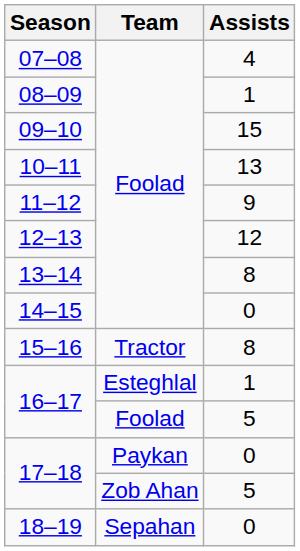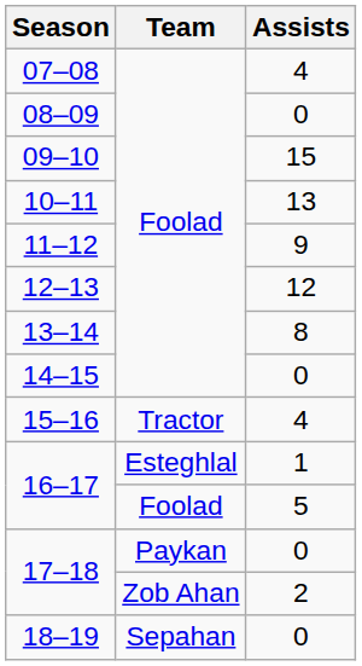 <table class="wikitable" style="text-align: center;">
 <tr>
 <th>Season</th>
 <th>Team</th>
 <th>Assists</th>
 </tr>
 <tr>
 <td><a href='#'>07–08</a></td>
 <td rowspan=8><a href='#'>Foolad</a></td>
 <td>4</td>
 </tr>
 <tr>
 <td><a href='#'>08–09</a></td>
-<td>1</td>
+<td>0</td>
 </tr>
 <tr>
 <td><a href='#'>09–10</a></td>
 <td>15</td>
 </tr>
 <tr>
 <td><a href='#'>10–11</a></td>
 <td>13</td>
 </tr>
 <tr>
 <td><a href='#'>11–12</a></td>
 <td>9</td>
 </tr>
 <tr>
 <td><a href='#'>12–13</a></td>
 <td>12</td>
 </tr>
 <tr>
 <td><a href='#'>13–14</a></td>
 <td>8</td>
 </tr>
 <tr>
 <td><a href='#'>14–15</a></td>
 <td>0</td>
 </tr>
 <tr>
 <td><a href='#'>15–16</a></td>
 <td><a href='#'>Tractor</a></td>
-<td>8</td>
+<td>4</td>
 </tr>
 <tr>
 <td rowspan=2><a href='#'>16–17</a></td>
 <td><a href='#'>Esteghlal</a></td>
 <td>1</td>
 </tr>
 <tr>
 <td rowspan=1><a href='#'>Foolad</a></td>
 <td>5</td>
 </tr>
 <tr>
 <td rowspan=2><a href='#'>17–18</a></td>
 <td><a href='#'>Paykan</a></td>
 <td>0</td>
 </tr>
 <tr>
 <td><a href='#'>Zob Ahan</a></td>
-<td>5</td>
+<td>2</td>
 </tr>
 <tr>
 <td><a href='#'>18–19</a></td>
 <td><a href='#'>Sepahan</a></td>
 <td>0</td>
 </tr>
 </table>
